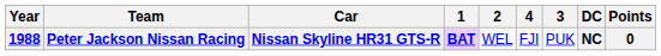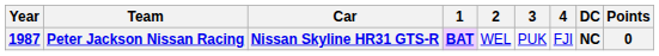 <table class="wikitable" style="text-align:center; font-size:95%">
 <tr>
 <th>Year</th>
 <th>Team</th>
 <th>Car</th>
 <th>1</th>
 <th>2</th>
+<th>3</th>
 <th>4</th>
-<th>3</th>
 <th>DC</th>
 <th>Points</th>
 </tr>
 <tr>
-<th><a href='#'>1988</a></th>
+<th><a href='#'>1987</a></th>
 <th> <a href='#'>Peter Jackson Nissan Racing</a></th>
 <th><a href='#'>Nissan Skyline HR31 GTS-R</a></th>
 <td style="background:#efcfff;"><strong><a href='#'>BAT</a><br></strong></td>
 <td><a href='#'>WEL</a></td>
+<td><a href='#'>PUK</a></td>
 <td><a href='#'>FJI</a></td>
-<td><a href='#'>PUK</a></td>
 <th>NC</th>
 <th>0</th>
 </tr>
 </table>
